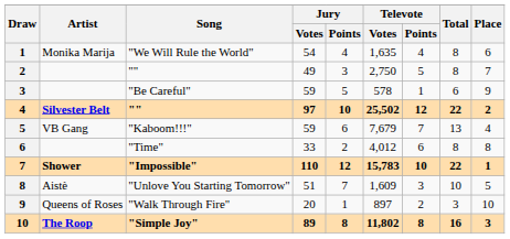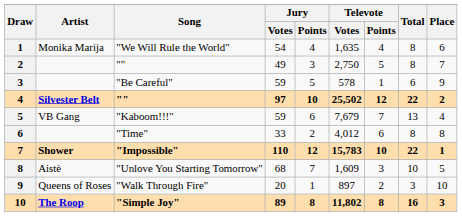 <table class="sortable wikitable plainrowheaders" style="margin: 1em auto 1em auto; text-align:center">
 <tr>
 </tr>
 <tr>
 <th rowspan="2">Draw</th>
 <th rowspan="2">Artist</th>
 <th rowspan="2">Song</th>
 <th colspan="2">Jury</th>
 <th colspan="2">Televote</th>
 <th rowspan="2">Total</th>
 <th rowspan="2">Place</th>
 </tr>
 <tr>
 <th>Votes</th>
 <th>Points</th>
 <th>Votes</th>
 <th>Points</th>
 </tr>
 <tr>
 <th scope="row" style="text-align:center;">1</th>
 <td align="left">Monika Marija</td>
 <td align="left">"We Will Rule the World"</td>
 <td>54</td>
 <td>4</td>
 <td>1,635</td>
 <td>4</td>
 <td>8</td>
 <td>6</td>
 </tr>
 <tr>
 <th scope="row" style="text-align:center;">2</th>
 <td align="left"></td>
 <td align="left">""</td>
 <td>49</td>
 <td>3</td>
 <td>2,750</td>
 <td>5</td>
 <td>8</td>
 <td>7</td>
 </tr>
 <tr>
 <th scope="row" style="text-align:center;">3</th>
 <td align="left"></td>
 <td align="left">"Be Careful"</td>
 <td>59</td>
 <td>5</td>
 <td>578</td>
 <td>1</td>
 <td>6</td>
 <td>9</td>
 </tr>
 <tr style="background:navajowhite; font-weight:bold;">
 <th scope="row" style="text-align:center; background:navajowhite; font-weight:bold;">4</th>
 <td align="left"><a href='#'>Silvester Belt</a></td>
 <td align="left">""</td>
 <td>97</td>
 <td>10</td>
 <td>25,502</td>
 <td>12</td>
 <td>22</td>
 <td>2</td>
 </tr>
 <tr>
 <th scope="row" style="text-align:center;">5</th>
 <td align="left">VB Gang</td>
 <td align="left">"Kaboom!!!"</td>
 <td data-sort-value="59.1">59</td>
 <td>6</td>
 <td>7,679</td>
 <td>7</td>
 <td>13</td>
 <td>4</td>
 </tr>
 <tr>
 <th scope="row" style="text-align:center;">6</th>
 <td align="left"></td>
 <td align="left">"Time"</td>
 <td>33</td>
 <td>2</td>
 <td>4,012</td>
 <td>6</td>
 <td>8</td>
 <td>8</td>
 </tr>
 <tr style="background:navajowhite; font-weight:bold;">
 <th scope="row" style="text-align:center; background:navajowhite; font-weight:bold;">7</th>
 <td align="left">Shower</td>
 <td align="left">"Impossible"</td>
 <td>110</td>
 <td>12</td>
 <td>15,783</td>
 <td>10</td>
 <td>22</td>
 <td>1</td>
 </tr>
 <tr>
 <th scope="row" style="text-align:center;">8</th>
 <td align="left">Aistè</td>
 <td align="left">"Unlove You Starting Tomorrow"</td>
-<td>51</td>
+<td>68</td>
 <td>7</td>
 <td>1,609</td>
 <td>3</td>
 <td>10</td>
 <td>5</td>
 </tr>
 <tr>
 <th scope="row" style="text-align:center;">9</th>
 <td align="left">Queens of Roses</td>
 <td align="left">"Walk Through Fire"</td>
 <td>20</td>
 <td>1</td>
 <td>897</td>
 <td>2</td>
 <td>3</td>
 <td>10</td>
 </tr>
 <tr style="background:navajowhite; font-weight:bold;">
 <th scope="row" style="text-align:center; background:navajowhite; font-weight:bold;">10</th>
 <td align="left"><a href='#'>The Roop</a></td>
 <td align="left">"Simple Joy"</td>
 <td>89</td>
 <td>8</td>
 <td>11,802</td>
 <td>8</td>
 <td>16</td>
 <td>3</td>
 </tr>
 </table>
